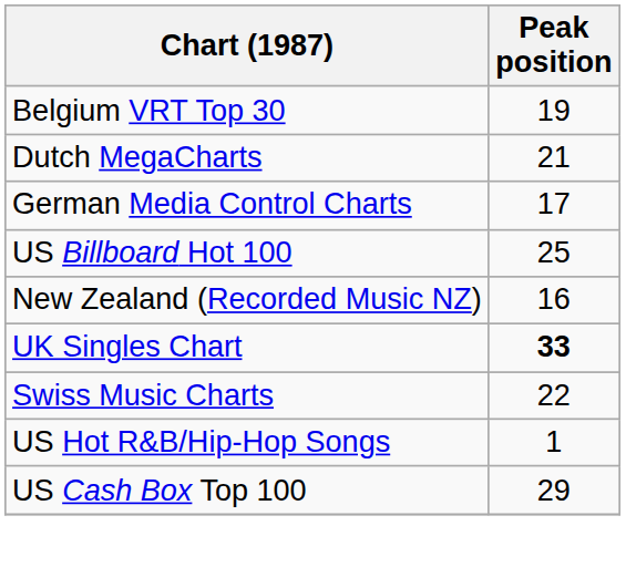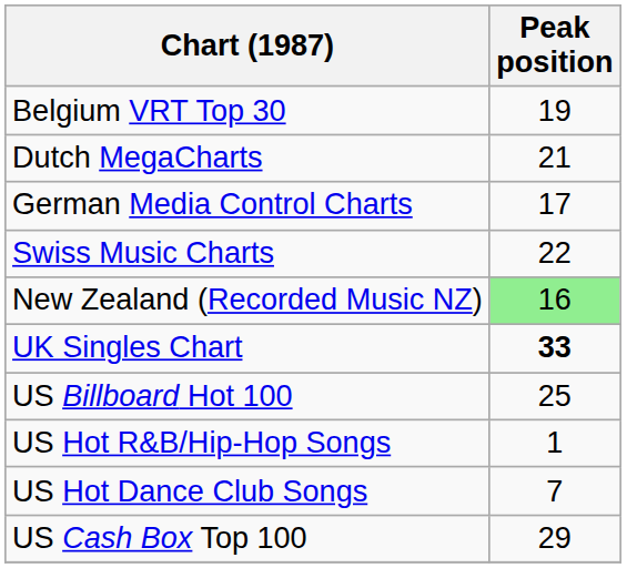 <table class="wikitable sortable" style="text-align:center;">
 <tr>
 <th>Chart (1987)</th>
 <th>Peak<br>position</th>
 </tr>
 <tr>
 <td align="left">Belgium <a href='#'>VRT Top 30</a></td>
 <td>19</td>
 </tr>
 <tr>
 <td align="left">Dutch <a href='#'>MegaCharts</a></td>
 <td>21</td>
 </tr>
 <tr>
 <td align="left">German <a href='#'>Media Control Charts</a></td>
 <td>17</td>
 </tr>
 <tr>
-<td align="left">US <a href='#'><em>Billboard</em> Hot 100</a></td>
-<td>25</td>
+<td align="left"><a href='#'>Swiss Music Charts</a></td>
+<td>22</td>
 </tr>
 <tr>
 <td align="left">New Zealand (<a href='#'>Recorded Music NZ</a>)</td>
-<td>16</td>
+<td style="background: lightgreen;">16</td>
 </tr>
 <tr>
 <td align="left"><a href='#'>UK Singles Chart</a></td>
 <td><strong>33</strong></td>
 </tr>
 <tr>
-<td align="left"><a href='#'>Swiss Music Charts</a></td>
-<td>22</td>
+<td align="left">US <a href='#'><em>Billboard</em> Hot 100</a></td>
+<td>25</td>
 </tr>
 <tr>
 <td align="left">US <a href='#'>Hot R&B/Hip-Hop Songs</a></td>
 <td>1</td>
+</tr>
+<tr>
+<td align="left">US <a href='#'>Hot Dance Club Songs</a></td>
+<td>7</td>
 </tr>
 <tr>
 <td align="left">US <a href='#'><em>Cash Box</em></a> Top 100</td>
 <td align="center">29</td>
 </tr>
 <tr>
 </tr>
 </table>
